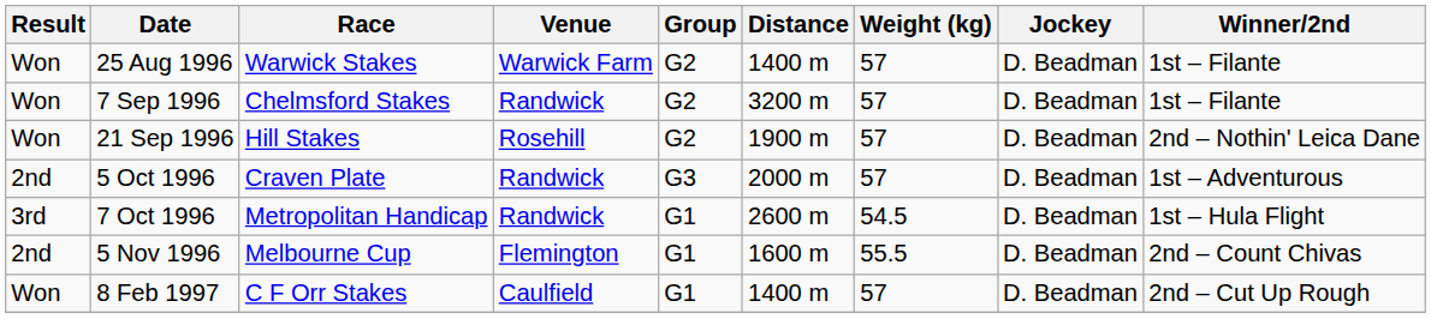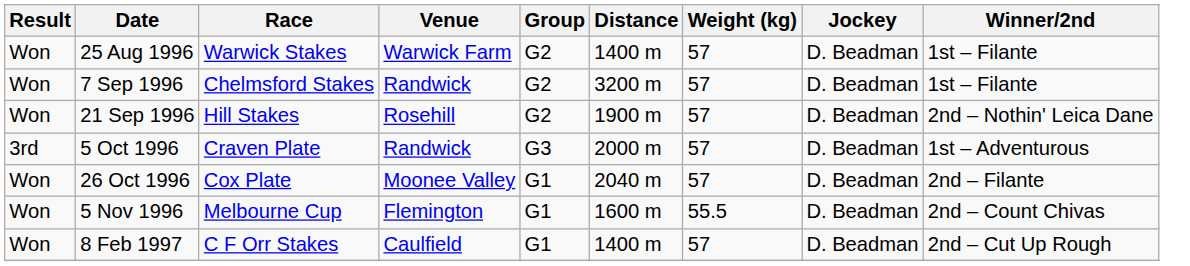 <table class="wikitable">
 <tr>
 <th>Result</th>
 <th>Date</th>
 <th>Race</th>
 <th>Venue</th>
 <th>Group</th>
 <th>Distance</th>
 <th>Weight (kg)</th>
 <th>Jockey</th>
 <th>Winner/2nd</th>
 </tr>
 <tr>
 <td>Won</td>
 <td>25 Aug 1996</td>
 <td><a href='#'>Warwick Stakes</a></td>
 <td><a href='#'>Warwick Farm</a></td>
 <td>G2</td>
 <td>1400 m</td>
 <td>57</td>
 <td>D. Beadman</td>
 <td>1st – Filante</td>
 </tr>
 <tr>
 <td>Won</td>
 <td>7 Sep 1996</td>
 <td><a href='#'>Chelmsford Stakes</a></td>
 <td><a href='#'>Randwick</a></td>
 <td>G2</td>
 <td>3200 m</td>
 <td>57</td>
 <td>D. Beadman</td>
 <td>1st – Filante</td>
 </tr>
 <tr>
 <td>Won</td>
 <td>21 Sep 1996</td>
 <td><a href='#'>Hill Stakes</a></td>
 <td><a href='#'>Rosehill</a></td>
 <td>G2</td>
 <td>1900 m</td>
 <td>57</td>
 <td>D. Beadman</td>
 <td>2nd – Nothin' Leica Dane</td>
 </tr>
 <tr>
-<td>2nd</td>
+<td>3rd</td>
 <td>5 Oct 1996</td>
 <td><a href='#'>Craven Plate</a></td>
 <td><a href='#'>Randwick</a></td>
 <td>G3</td>
 <td>2000 m</td>
 <td>57</td>
 <td>D. Beadman</td>
 <td>1st – Adventurous</td>
 </tr>
 <tr>
-<td>3rd</td>
-<td>7 Oct 1996</td>
-<td><a href='#'>Metropolitan Handicap</a></td>
-<td><a href='#'>Randwick</a></td>
+<td>Won</td>
+<td>26 Oct 1996</td>
+<td><a href='#'>Cox Plate</a></td>
+<td><a href='#'>Moonee Valley</a></td>
 <td>G1</td>
-<td>2600 m</td>
-<td>54.5</td>
+<td>2040 m</td>
+<td>57</td>
 <td>D. Beadman</td>
-<td>1st – Hula Flight</td>
+<td>2nd – Filante</td>
 </tr>
 <tr>
-<td>2nd</td>
+<td>Won</td>
 <td>5 Nov 1996</td>
 <td><a href='#'>Melbourne Cup</a></td>
 <td><a href='#'>Flemington</a></td>
 <td>G1</td>
 <td>1600 m</td>
 <td>55.5</td>
 <td>D. Beadman</td>
 <td>2nd – Count Chivas</td>
 </tr>
 <tr>
 <td>Won</td>
 <td>8 Feb 1997</td>
 <td><a href='#'>C F Orr Stakes</a></td>
 <td><a href='#'>Caulfield</a></td>
 <td>G1</td>
 <td>1400 m</td>
 <td>57</td>
 <td>D. Beadman</td>
 <td>2nd – Cut Up Rough</td>
 </tr>
 <tr>
 </tr>
 </table>
